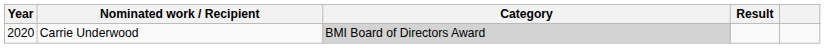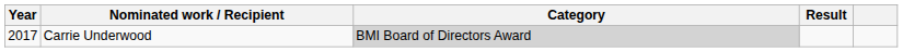 <table class="wikitable plainrowheaders" style="width:85%;">
 <tr>
 <th scope="col" style="width:4%;">Year</th>
 <th scope="col" style="width:35%;">Nominated work / Recipient</th>
 <th scope="col" style="width:50%;">Category</th>
 <th scope="col" style="width:6%;">Result</th>
 <th scope="col" style="width:6%;"></th>
 </tr>
 <tr>
-<td>2020</td>
+<td>2017</td>
 <td>Carrie Underwood</td>
 <td style="background: lightgrey;">BMI Board of Directors Award</td>
 <td></td>
 <td></td>
 </tr>
 </table>
